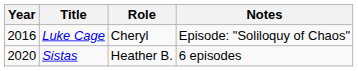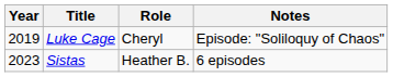 <table class="wikitable sortable">
 <tr>
 <th>Year</th>
 <th>Title</th>
 <th>Role</th>
 <th>Notes</th>
 </tr>
 <tr>
-<td>2016</td>
+<td>2019</td>
 <td><em><a href='#'>Luke Cage</a></em></td>
 <td>Cheryl</td>
 <td>Episode: "Soliloquy of Chaos"</td>
 </tr>
 <tr>
-<td>2020</td>
+<td>2023</td>
 <td><em><a href='#'>Sistas</a></em></td>
 <td>Heather B.</td>
 <td>6 episodes</td>
 </tr>
 </table>
